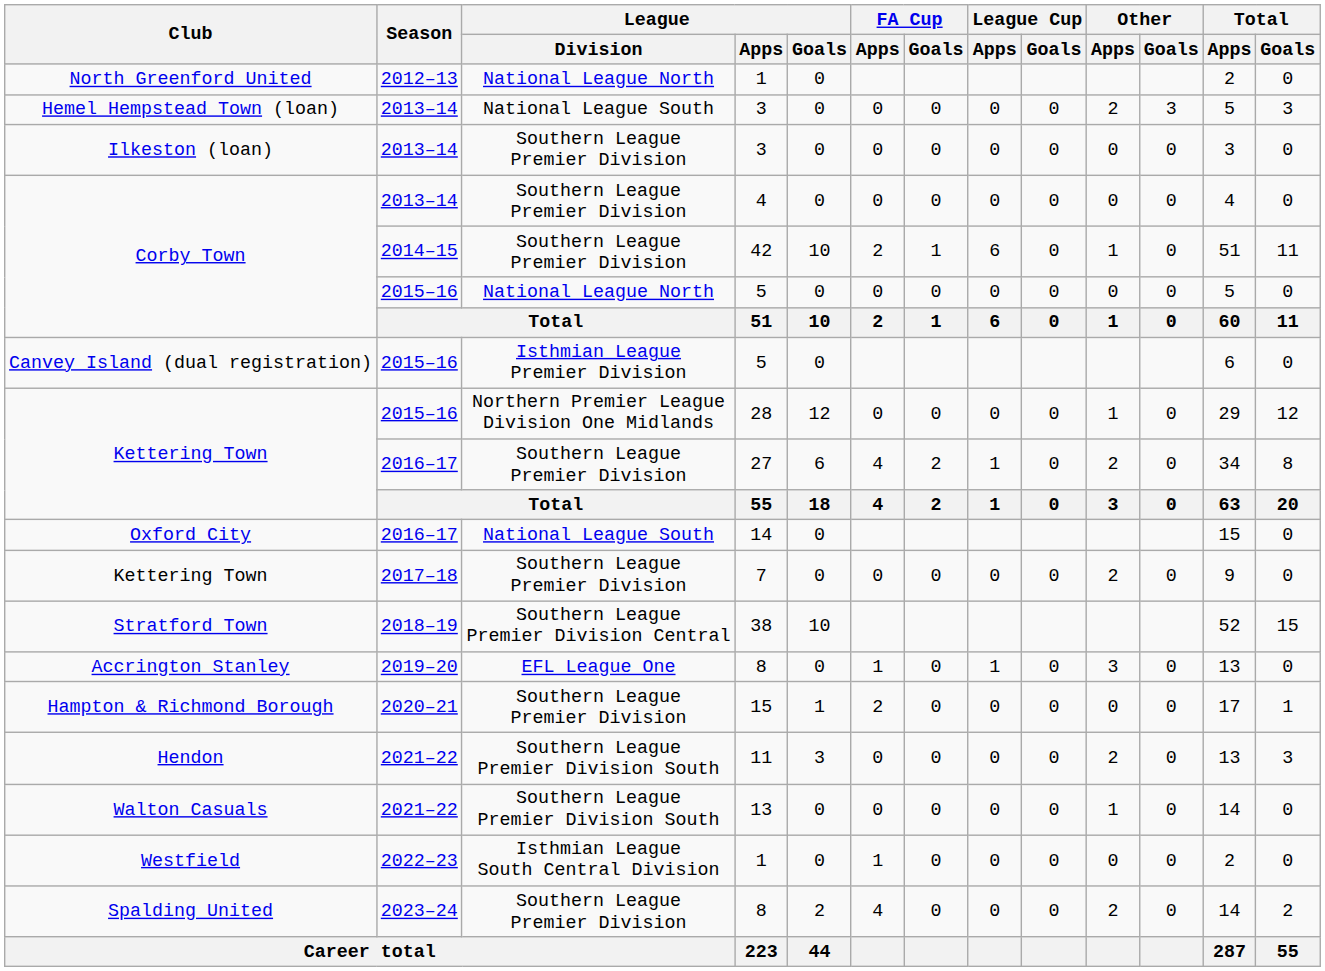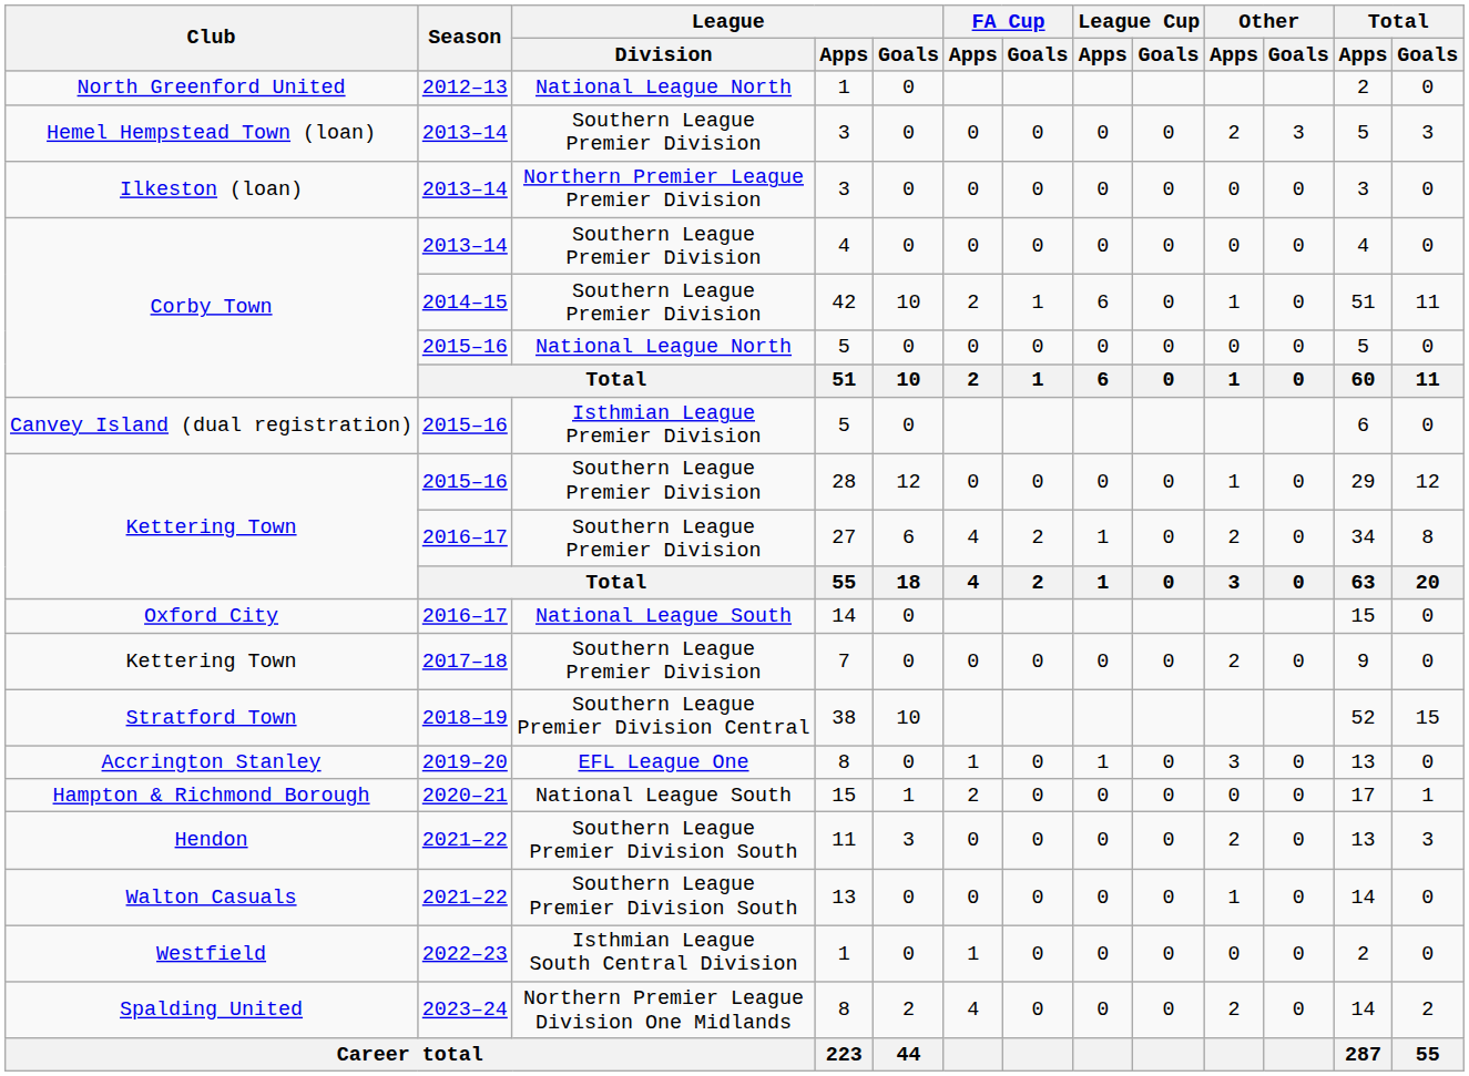 <table class="wikitable" style="text-align:center">
 <tr>
 <th rowspan="2">Club</th>
 <th rowspan="2">Season</th>
 <th colspan="3">League</th>
 <th colspan="2"><a href='#'>FA Cup</a></th>
 <th colspan="2">League Cup</th>
 <th colspan="2">Other</th>
 <th colspan="2">Total</th>
 </tr>
 <tr>
 <th>Division</th>
 <th>Apps</th>
 <th>Goals</th>
 <th>Apps</th>
 <th>Goals</th>
 <th>Apps</th>
 <th>Goals</th>
 <th>Apps</th>
 <th>Goals</th>
 <th>Apps</th>
 <th>Goals</th>
 </tr>
 <tr>
 <td><a href='#'>North Greenford United</a></td>
 <td><a href='#'>2012–13</a></td>
 <td><a href='#'>National League North</a></td>
 <td>1</td>
 <td>0</td>
 <td></td>
 <td></td>
 <td></td>
 <td></td>
 <td></td>
 <td></td>
 <td>2</td>
 <td>0</td>
 </tr>
 <tr>
 <td><a href='#'>Hemel Hempstead Town</a> (loan)</td>
 <td><a href='#'>2013–14</a></td>
-<td>National League South</td>
+<td>Southern League<br>Premier Division</td>
 <td>3</td>
 <td>0</td>
 <td>0</td>
 <td>0</td>
 <td>0</td>
 <td>0</td>
 <td>2</td>
 <td>3</td>
 <td>5</td>
 <td>3</td>
 </tr>
 <tr>
 <td><a href='#'>Ilkeston</a> (loan)</td>
 <td><a href='#'>2013–14</a></td>
-<td>Southern League<br>Premier Division</td>
+<td><a href='#'>Northern Premier League</a><br>Premier Division</td>
 <td>3</td>
 <td>0</td>
 <td>0</td>
 <td>0</td>
 <td>0</td>
 <td>0</td>
 <td>0</td>
 <td>0</td>
 <td>3</td>
 <td>0</td>
 </tr>
 <tr>
 <td rowspan=4><a href='#'>Corby Town</a></td>
 <td><a href='#'>2013–14</a></td>
 <td>Southern League<br>Premier Division</td>
 <td>4</td>
 <td>0</td>
 <td>0</td>
 <td>0</td>
 <td>0</td>
 <td>0</td>
 <td>0</td>
 <td>0</td>
 <td>4</td>
 <td>0</td>
 </tr>
 <tr>
 <td><a href='#'>2014–15</a></td>
 <td>Southern League<br>Premier Division</td>
 <td>42</td>
 <td>10</td>
 <td>2</td>
 <td>1</td>
 <td>6</td>
 <td>0</td>
 <td>1</td>
 <td>0</td>
 <td>51</td>
 <td>11</td>
 </tr>
 <tr>
 <td><a href='#'>2015–16</a></td>
 <td><a href='#'>National League North</a></td>
 <td>5</td>
 <td>0</td>
 <td>0</td>
 <td>0</td>
 <td>0</td>
 <td>0</td>
 <td>0</td>
 <td>0</td>
 <td>5</td>
 <td>0</td>
 </tr>
 <tr>
 <th colspan="2">Total</th>
 <th>51</th>
 <th>10</th>
 <th>2</th>
 <th>1</th>
 <th>6</th>
 <th>0</th>
 <th>1</th>
 <th>0</th>
 <th>60</th>
 <th>11</th>
 </tr>
 <tr>
 <td><a href='#'>Canvey Island</a> (dual registration)</td>
 <td><a href='#'>2015–16</a></td>
 <td><a href='#'>Isthmian League</a><br>Premier Division</td>
 <td>5</td>
 <td>0</td>
 <td></td>
 <td></td>
 <td></td>
 <td></td>
 <td></td>
 <td></td>
 <td>6</td>
 <td>0</td>
 </tr>
 <tr>
 <td rowspan=3><a href='#'>Kettering Town</a></td>
 <td><a href='#'>2015–16</a></td>
-<td>Northern Premier League<br>Division One Midlands</td>
+<td>Southern League<br>Premier Division</td>
 <td>28</td>
 <td>12</td>
 <td>0</td>
 <td>0</td>
 <td>0</td>
 <td>0</td>
 <td>1</td>
 <td>0</td>
 <td>29</td>
 <td>12</td>
 </tr>
 <tr>
 <td><a href='#'>2016–17</a></td>
 <td>Southern League<br>Premier Division</td>
 <td>27</td>
 <td>6</td>
 <td>4</td>
 <td>2</td>
 <td>1</td>
 <td>0</td>
 <td>2</td>
 <td>0</td>
 <td>34</td>
 <td>8</td>
 </tr>
 <tr>
 <th colspan="2">Total</th>
 <th>55</th>
 <th>18</th>
 <th>4</th>
 <th>2</th>
 <th>1</th>
 <th>0</th>
 <th>3</th>
 <th>0</th>
 <th>63</th>
 <th>20</th>
 </tr>
 <tr>
 <td><a href='#'>Oxford City</a></td>
 <td><a href='#'>2016–17</a></td>
 <td><a href='#'>National League South</a></td>
 <td>14</td>
 <td>0</td>
 <td></td>
 <td></td>
 <td></td>
 <td></td>
 <td></td>
 <td></td>
 <td>15</td>
 <td>0</td>
 </tr>
 <tr>
 <td>Kettering Town</td>
 <td><a href='#'>2017–18</a></td>
 <td>Southern League<br>Premier Division</td>
 <td>7</td>
 <td>0</td>
 <td>0</td>
 <td>0</td>
 <td>0</td>
 <td>0</td>
 <td>2</td>
 <td>0</td>
 <td>9</td>
 <td>0</td>
 </tr>
 <tr>
 <td><a href='#'>Stratford Town</a></td>
 <td><a href='#'>2018–19</a></td>
 <td>Southern League<br>Premier Division Central</td>
 <td>38</td>
 <td>10</td>
 <td></td>
 <td></td>
 <td></td>
 <td></td>
 <td></td>
 <td></td>
 <td>52</td>
 <td>15</td>
 </tr>
 <tr>
 <td><a href='#'>Accrington Stanley</a></td>
 <td><a href='#'>2019–20</a></td>
 <td><a href='#'>EFL League One</a></td>
 <td>8</td>
 <td>0</td>
 <td>1</td>
 <td>0</td>
 <td>1</td>
 <td>0</td>
 <td>3</td>
 <td>0</td>
 <td>13</td>
 <td>0</td>
 </tr>
 <tr>
 <td><a href='#'>Hampton & Richmond Borough</a></td>
 <td><a href='#'>2020–21</a></td>
-<td>Southern League<br>Premier Division</td>
+<td>National League South</td>
 <td>15</td>
 <td>1</td>
 <td>2</td>
 <td>0</td>
 <td>0</td>
 <td>0</td>
 <td>0</td>
 <td>0</td>
 <td>17</td>
 <td>1</td>
 </tr>
 <tr>
 <td><a href='#'>Hendon</a></td>
 <td><a href='#'>2021–22</a></td>
 <td>Southern League<br>Premier Division South</td>
 <td>11</td>
 <td>3</td>
 <td>0</td>
 <td>0</td>
 <td>0</td>
 <td>0</td>
 <td>2</td>
 <td>0</td>
 <td>13</td>
 <td>3</td>
 </tr>
 <tr>
 <td><a href='#'>Walton Casuals</a></td>
 <td><a href='#'>2021–22</a></td>
 <td>Southern League<br>Premier Division South</td>
 <td>13</td>
 <td>0</td>
 <td>0</td>
 <td>0</td>
 <td>0</td>
 <td>0</td>
 <td>1</td>
 <td>0</td>
 <td>14</td>
 <td>0</td>
 </tr>
 <tr>
 <td><a href='#'>Westfield</a></td>
 <td><a href='#'>2022–23</a></td>
 <td>Isthmian League<br>South Central Division</td>
 <td>1</td>
 <td>0</td>
 <td>1</td>
 <td>0</td>
 <td>0</td>
 <td>0</td>
 <td>0</td>
 <td>0</td>
 <td>2</td>
 <td>0</td>
 </tr>
 <tr>
 <td><a href='#'>Spalding United</a></td>
 <td><a href='#'>2023–24</a></td>
-<td>Southern League<br>Premier Division</td>
+<td>Northern Premier League<br>Division One Midlands</td>
 <td>8</td>
 <td>2</td>
 <td>4</td>
 <td>0</td>
 <td>0</td>
 <td>0</td>
 <td>2</td>
 <td>0</td>
 <td>14</td>
 <td>2</td>
 </tr>
 <tr>
 <th colspan="3">Career total</th>
 <th>223</th>
 <th>44</th>
 <th></th>
 <th></th>
 <th></th>
 <th></th>
 <th></th>
 <th></th>
 <th>287</th>
 <th>55</th>
 </tr>
 </table>
